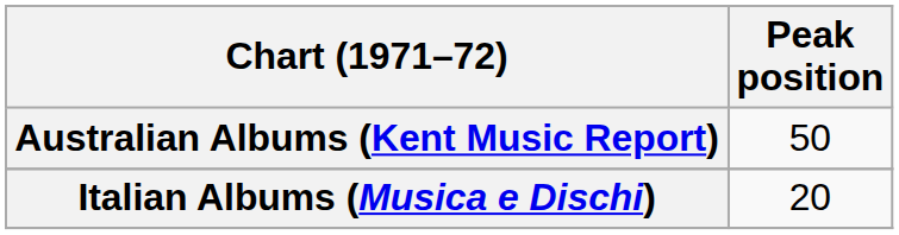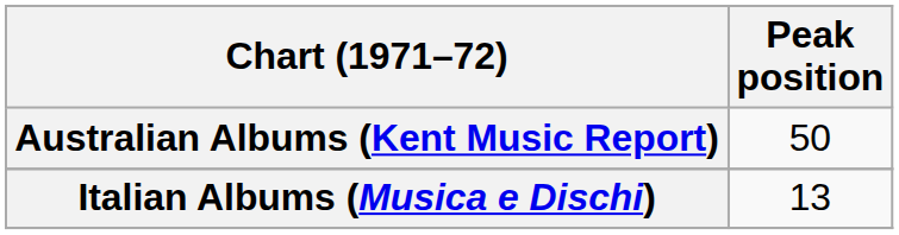 <table class="wikitable sortable plainrowheaders">
 <tr>
 <th>Chart (1971–72)</th>
 <th>Peak<br>position</th>
 </tr>
 <tr>
 <th scope="row">Australian Albums (<a href='#'>Kent Music Report</a>)</th>
 <td style="text-align:center;">50</td>
 </tr>
 <tr>
 </tr>
 <tr>
 <th scope="row">Italian Albums (<em><a href='#'>Musica e Dischi</a></em>)</th>
-<td align="center">20</td>
+<td align="center">13</td>
 </tr>
 <tr>
 </tr>
 </table>
